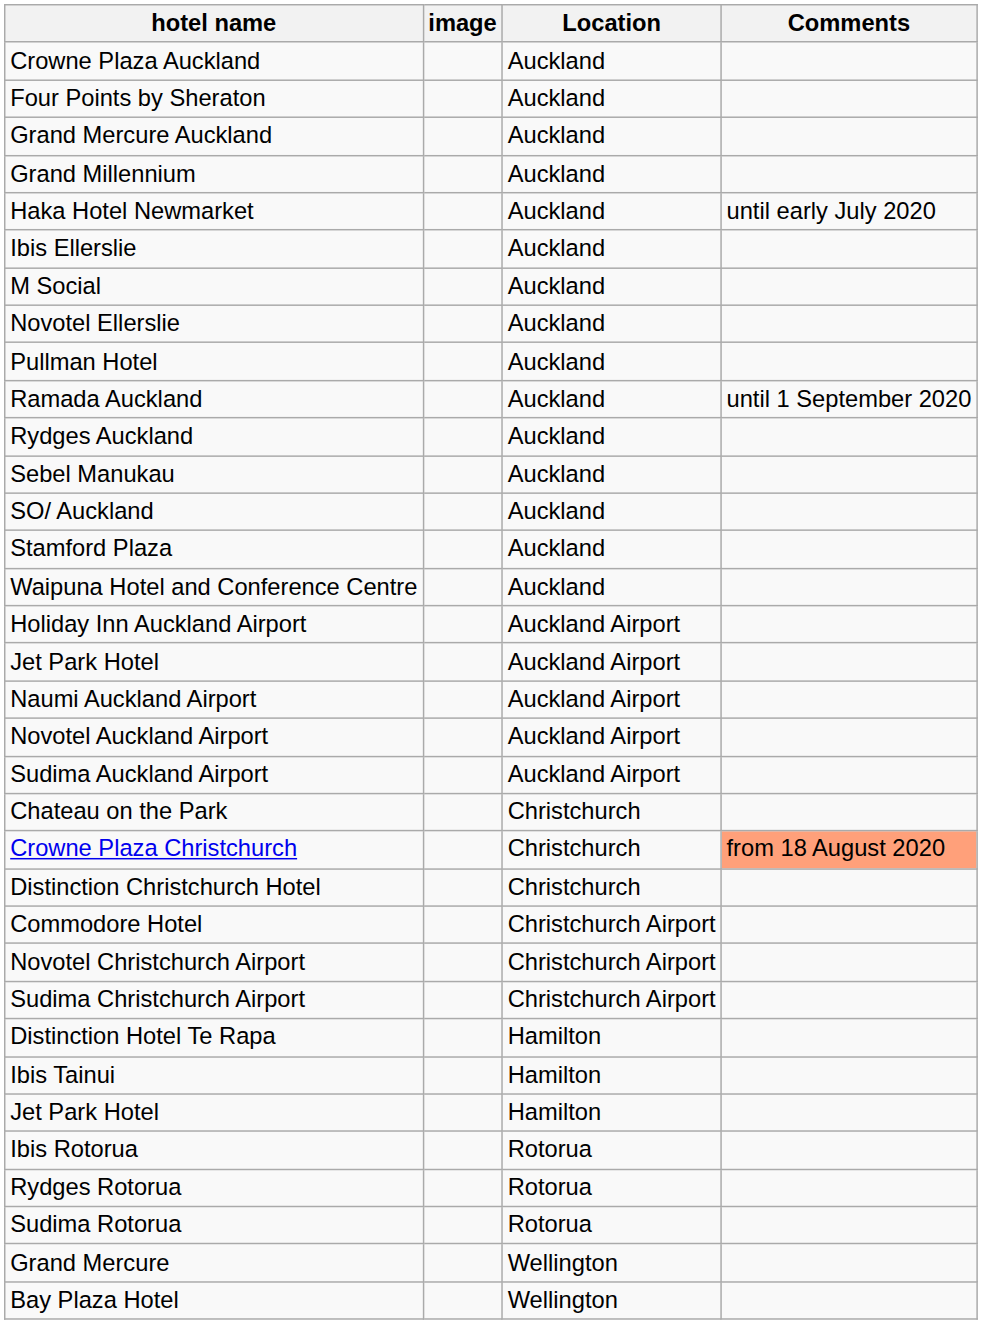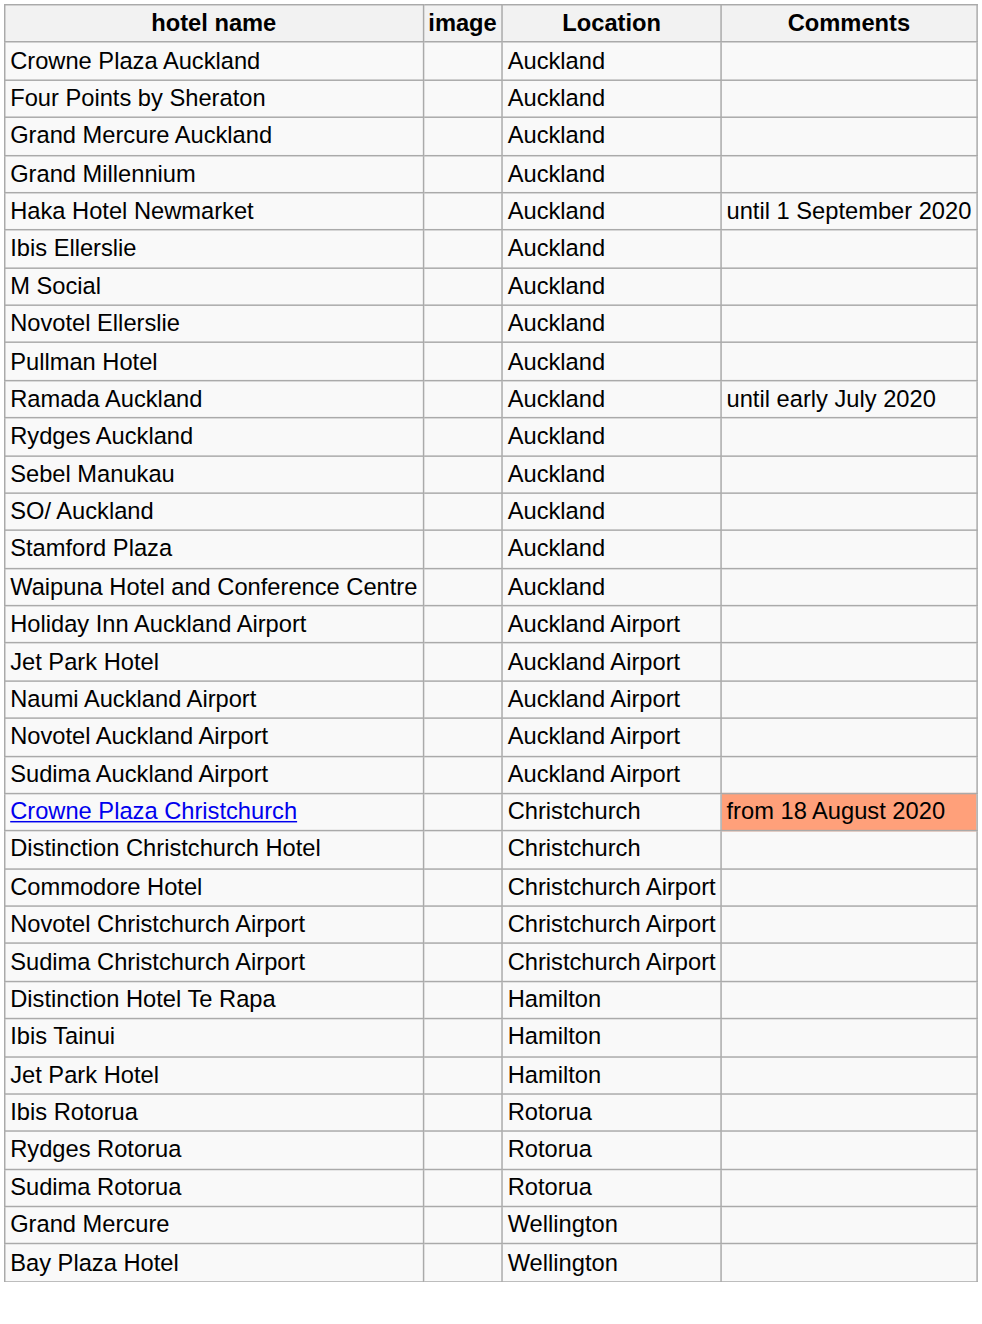 <table class="wikitable sortable">
 <tr>
 <th>hotel name</th>
 <th>image</th>
 <th>Location</th>
 <th>Comments</th>
 </tr>
 <tr>
 <td>Crowne Plaza Auckland</td>
 <td></td>
 <td>Auckland</td>
 <td></td>
 </tr>
 <tr>
 <td>Four Points by Sheraton</td>
 <td></td>
 <td>Auckland</td>
 <td></td>
 </tr>
 <tr>
 <td>Grand Mercure Auckland</td>
 <td></td>
 <td>Auckland</td>
 <td></td>
 </tr>
 <tr>
 <td>Grand Millennium</td>
 <td></td>
 <td>Auckland</td>
 <td></td>
 </tr>
 <tr>
 <td>Haka Hotel Newmarket</td>
 <td></td>
 <td>Auckland</td>
-<td>until early July 2020</td>
+<td>until 1 September 2020</td>
 </tr>
 <tr>
 <td>Ibis Ellerslie</td>
 <td></td>
 <td>Auckland</td>
 <td></td>
 </tr>
 <tr>
 <td>M Social</td>
 <td></td>
 <td>Auckland</td>
 <td></td>
 </tr>
 <tr>
 <td>Novotel Ellerslie</td>
 <td></td>
 <td>Auckland</td>
 <td></td>
 </tr>
 <tr>
 <td>Pullman Hotel</td>
 <td></td>
 <td>Auckland</td>
 <td></td>
 </tr>
 <tr>
 <td>Ramada Auckland</td>
 <td></td>
 <td>Auckland</td>
-<td>until 1 September 2020</td>
+<td>until early July 2020</td>
 </tr>
 <tr>
 <td>Rydges Auckland</td>
 <td></td>
 <td>Auckland</td>
 <td></td>
 </tr>
 <tr>
 <td>Sebel Manukau</td>
 <td></td>
 <td>Auckland</td>
 <td></td>
 </tr>
 <tr>
 <td>SO/ Auckland</td>
 <td></td>
 <td>Auckland</td>
 <td></td>
 </tr>
 <tr>
 <td>Stamford Plaza</td>
 <td></td>
 <td>Auckland</td>
 <td></td>
 </tr>
 <tr>
 <td>Waipuna Hotel and Conference Centre</td>
 <td></td>
 <td>Auckland</td>
 <td></td>
 </tr>
 <tr>
 <td>Holiday Inn Auckland Airport</td>
 <td></td>
 <td>Auckland Airport</td>
 <td></td>
 </tr>
 <tr>
 <td>Jet Park Hotel</td>
 <td></td>
 <td>Auckland Airport</td>
 <td></td>
 </tr>
 <tr>
 <td>Naumi Auckland Airport</td>
 <td></td>
 <td>Auckland Airport</td>
 <td></td>
 </tr>
 <tr>
 <td>Novotel Auckland Airport</td>
 <td></td>
 <td>Auckland Airport</td>
 <td></td>
 </tr>
 <tr>
 <td>Sudima Auckland Airport</td>
 <td></td>
 <td>Auckland Airport</td>
-<td></td>
-</tr>
-<tr>
-<td>Chateau on the Park</td>
-<td></td>
-<td>Christchurch</td>
 <td></td>
 </tr>
 <tr>
 <td><a href='#'>Crowne Plaza Christchurch</a></td>
 <td></td>
 <td>Christchurch</td>
 <td style="background: lightsalmon;">from 18 August 2020</td>
 </tr>
 <tr>
 <td>Distinction Christchurch Hotel</td>
 <td></td>
 <td>Christchurch</td>
 <td></td>
 </tr>
 <tr>
 <td>Commodore Hotel</td>
 <td></td>
 <td>Christchurch Airport</td>
 <td></td>
 </tr>
 <tr>
 <td>Novotel Christchurch Airport</td>
 <td></td>
 <td>Christchurch Airport</td>
 <td></td>
 </tr>
 <tr>
 <td>Sudima Christchurch Airport</td>
 <td></td>
 <td>Christchurch Airport</td>
 <td></td>
 </tr>
 <tr>
 <td>Distinction Hotel Te Rapa</td>
 <td></td>
 <td>Hamilton</td>
 <td></td>
 </tr>
 <tr>
 <td>Ibis Tainui</td>
 <td></td>
 <td>Hamilton</td>
 <td></td>
 </tr>
 <tr>
 <td>Jet Park Hotel</td>
 <td></td>
 <td>Hamilton</td>
 <td></td>
 </tr>
 <tr>
 <td>Ibis Rotorua</td>
 <td></td>
 <td>Rotorua</td>
 <td></td>
 </tr>
 <tr>
 <td>Rydges Rotorua</td>
 <td></td>
 <td>Rotorua</td>
 <td></td>
 </tr>
 <tr>
 <td>Sudima Rotorua</td>
 <td></td>
 <td>Rotorua</td>
 <td></td>
 </tr>
 <tr>
 <td>Grand Mercure</td>
 <td></td>
 <td>Wellington</td>
 <td></td>
 </tr>
 <tr>
 <td>Bay Plaza Hotel</td>
 <td></td>
 <td>Wellington</td>
 <td></td>
 </tr>
 </table>
